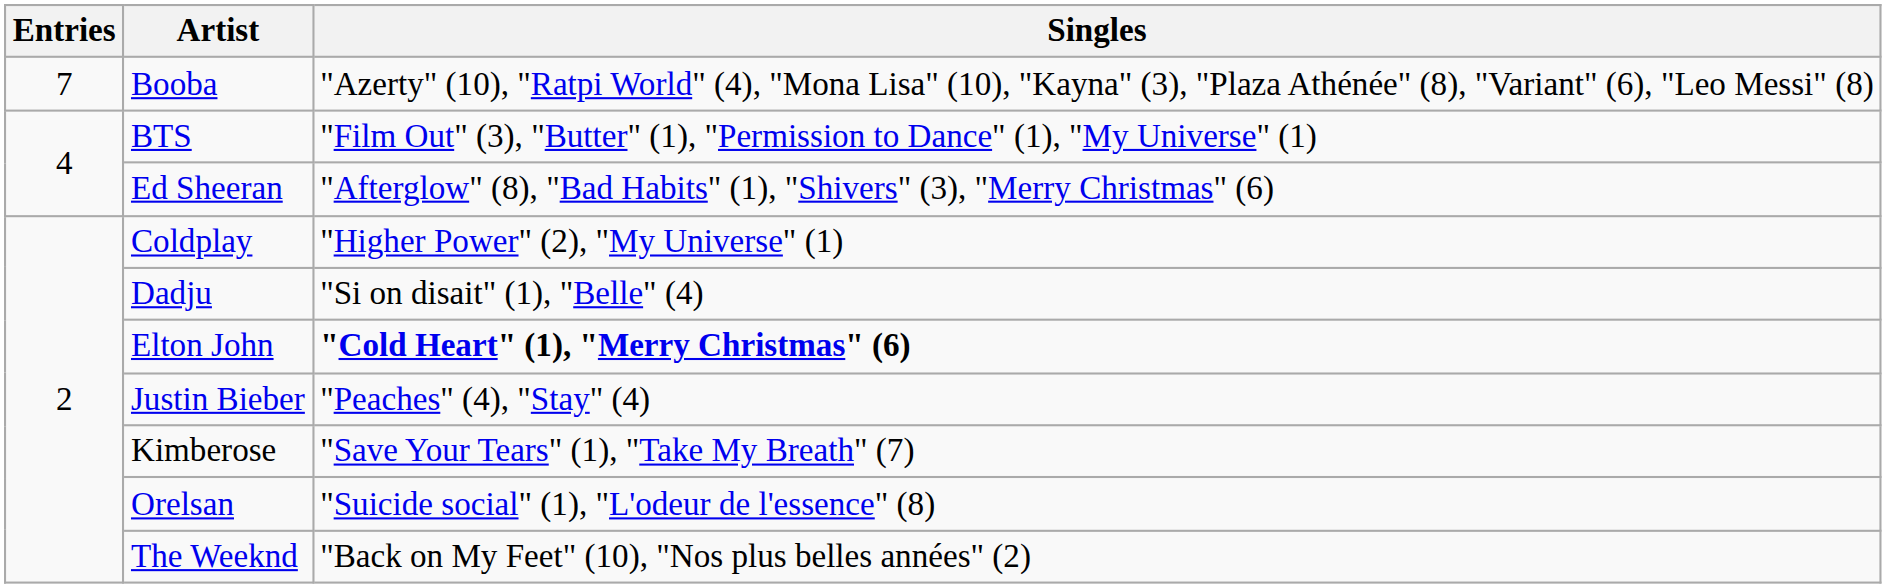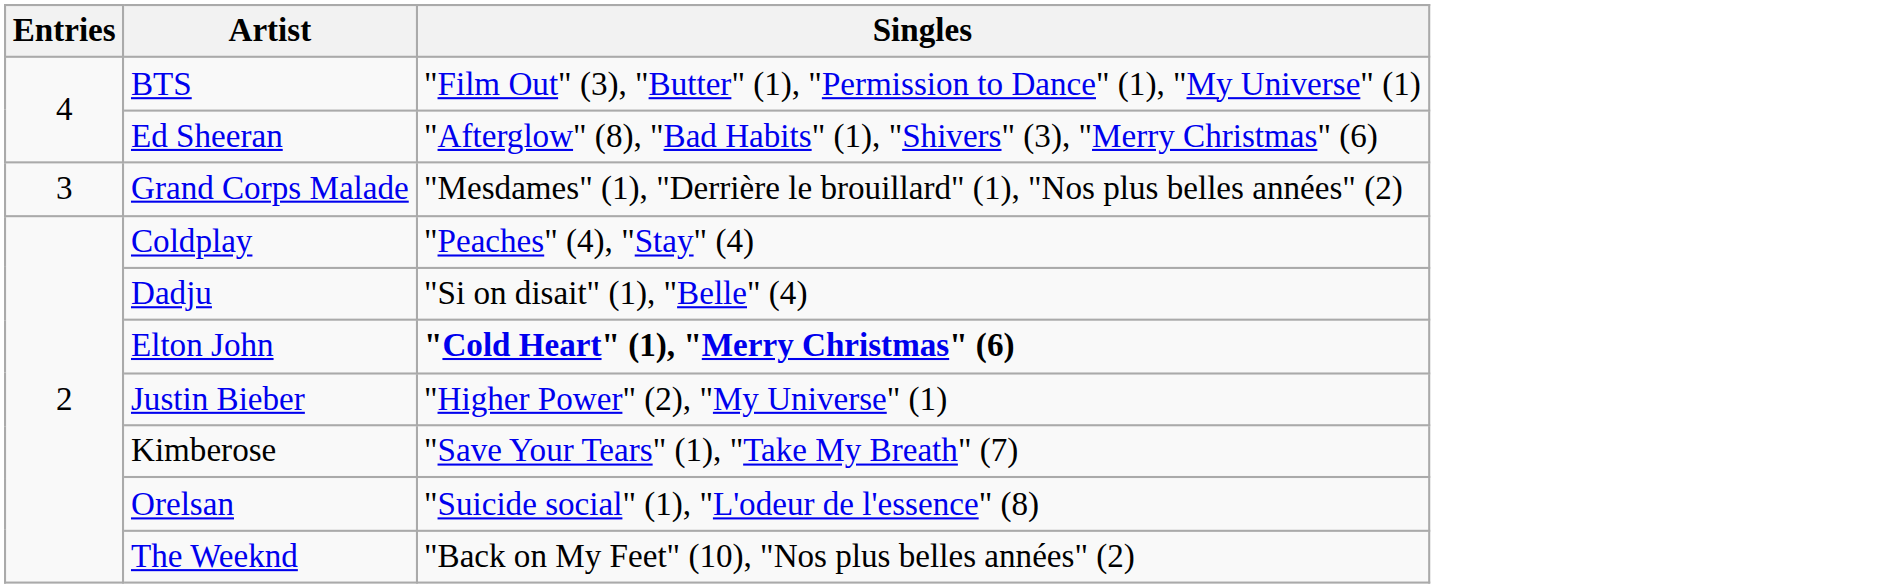 <table class="wikitable sortable">
 <tr>
 <th>Entries</th>
 <th>Artist</th>
 <th>Singles</th>
-</tr>
-<tr>
-<td style="text-align: center;">7</td>
-<td><a href='#'>Booba</a></td>
-<td>"Azerty" (10), "<a href='#'>Ratpi World</a>" (4), "Mona Lisa" (10), "Kayna" (3), "Plaza Athénée" (8), "Variant" (6), "Leo Messi" (8)</td>
 </tr>
 <tr>
 <td rowspan="2" style="text-align: center;">4</td>
 <td><a href='#'>BTS</a></td>
 <td>"<a href='#'>Film Out</a>" (3), "<a href='#'>Butter</a>" (1), "<a href='#'>Permission to Dance</a>" (1), "<a href='#'>My Universe</a>" (1)</td>
 </tr>
 <tr>
 <td><a href='#'>Ed Sheeran</a></td>
 <td>"<a href='#'>Afterglow</a>" (8), "<a href='#'>Bad Habits</a>" (1), "<a href='#'>Shivers</a>" (3), "<a href='#'>Merry Christmas</a>" (6)</td>
 </tr>
 <tr>
+<td style="text-align: center;">3</td>
+<td><a href='#'>Grand Corps Malade</a></td>
+<td>"Mesdames" (1), "Derrière le brouillard" (1), "Nos plus belles années" (2)</td>
+</tr>
+<tr>
 <td rowspan="7" style="text-align: center;">2</td>
 <td><a href='#'>Coldplay</a></td>
-<td>"<a href='#'>Higher Power</a>" (2), "<a href='#'>My Universe</a>" (1)</td>
+<td>"<a href='#'>Peaches</a>" (4), "<a href='#'>Stay</a>" (4)</td>
 </tr>
 <tr>
 <td><a href='#'>Dadju</a></td>
 <td>"Si on disait" (1), "<a href='#'>Belle</a>" (4)</td>
 </tr>
 <tr>
 <td><a href='#'>Elton John</a></td>
 <td><strong>"<a href='#'>Cold Heart</a>" (1), "<a href='#'>Merry Christmas</a>" (6)</strong></td>
 </tr>
 <tr>
 <td><a href='#'>Justin Bieber</a></td>
-<td>"<a href='#'>Peaches</a>" (4), "<a href='#'>Stay</a>" (4)</td>
+<td>"<a href='#'>Higher Power</a>" (2), "<a href='#'>My Universe</a>" (1)</td>
 </tr>
 <tr>
 <td>Kimberose</td>
 <td>"<a href='#'>Save Your Tears</a>" (1), "<a href='#'>Take My Breath</a>" (7)</td>
 </tr>
 <tr>
 <td><a href='#'>Orelsan</a></td>
 <td>"<a href='#'>Suicide social</a>" (1), "<a href='#'>L'odeur de l'essence</a>" (8)</td>
 </tr>
 <tr>
 <td><a href='#'>The Weeknd</a></td>
 <td>"Back on My Feet" (10), "Nos plus belles années" (2)</td>
 </tr>
 </table>
